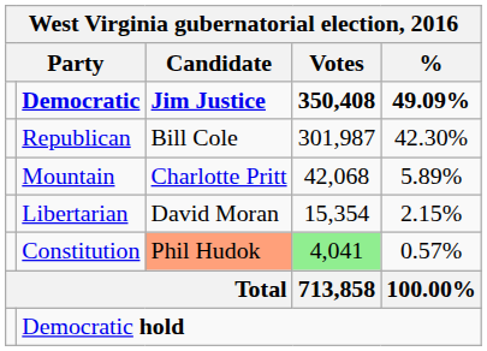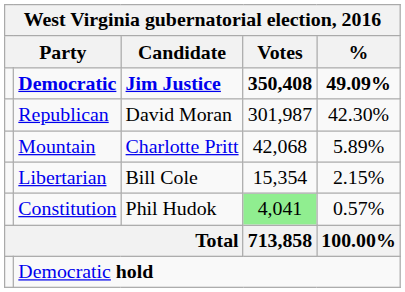 <table class="wikitable">
 <tr>
 <th colspan = 6>West Virginia gubernatorial election, 2016</th>
 </tr>
 <tr>
 <th colspan=2>Party</th>
 <th>Candidate</th>
 <th>Votes</th>
 <th>%</th>
 </tr>
 <tr>
 <td></td>
 <td><strong><a href='#'>Democratic</a></strong></td>
 <td><strong><a href='#'>Jim Justice</a></strong></td>
 <td align=center><strong>350,408</strong></td>
 <td align=center><strong>49.09%</strong></td>
 </tr>
 <tr>
 <td></td>
 <td><a href='#'>Republican</a></td>
-<td>Bill Cole</td>
+<td>David Moran</td>
 <td align=center>301,987</td>
 <td align=center>42.30%</td>
 </tr>
 <tr>
 <td></td>
 <td><a href='#'>Mountain</a></td>
 <td><a href='#'>Charlotte Pritt</a></td>
 <td align=center>42,068</td>
 <td align=center>5.89%</td>
 </tr>
 <tr>
 <td></td>
 <td><a href='#'>Libertarian</a></td>
-<td>David Moran</td>
+<td>Bill Cole</td>
 <td align=center>15,354</td>
 <td align=center>2.15%</td>
 </tr>
 <tr>
 <td></td>
 <td><a href='#'>Constitution</a></td>
-<td style="background: lightsalmon;">Phil Hudok</td>
+<td>Phil Hudok</td>
 <td align=center style="background: lightgreen;">4,041</td>
 <td align=center>0.57%</td>
 </tr>
 <tr>
 <th colspan=3; style="text-align:right;">Total</th>
 <th align=center>713,858</th>
 <th align=center>100.00%</th>
 </tr>
 <tr>
 <td></td>
 <td colspan=6; style="text-align:left;"><a href='#'>Democratic</a> <strong>hold</strong></td>
 </tr>
 </table>
